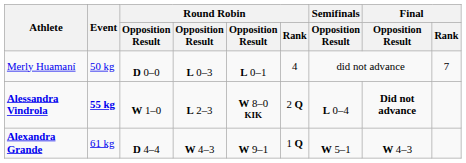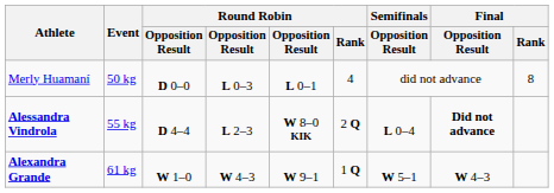 <table class="wikitable" border="1" style="font-size:90%">
 <tr>
 <th rowspan=2>Athlete</th>
 <th rowspan=2>Event</th>
 <th colspan=4>Round Robin</th>
 <th>Semifinals</th>
 <th colspan=2>Final</th>
 </tr>
 <tr style="font-size:95%">
 <th>Opposition<br>Result</th>
 <th>Opposition<br>Result</th>
 <th>Opposition<br>Result</th>
 <th>Rank</th>
 <th>Opposition<br>Result</th>
 <th>Opposition<br>Result</th>
 <th>Rank</th>
 </tr>
 <tr align=center>
 <td align=left><a href='#'>Merly Huamaní</a></td>
 <td align=left><a href='#'>50 kg</a></td>
 <td><br><strong>D</strong> 0–0</td>
 <td><br><strong>L</strong> 0–3</td>
 <td><br><strong>L</strong> 0–1</td>
 <td>4</td>
 <td colspan=2>did not advance</td>
-<td>7</td>
+<td>8</td>
 </tr>
 <tr align=center>
 <td align=left><strong><a href='#'>Alessandra Vindrola</a></strong></td>
-<td align=left><strong><a href='#'>55 kg</a></strong></td>
-<td><br><strong>W</strong> 1–0</td>
+<td align=left><a href='#'>55 kg</a></td>
+<td><br><strong>D</strong> 4–4</td>
 <td><br><strong>L</strong> 2–3</td>
 <td><br><strong>W</strong> 8–0 <sup><strong>KIK</strong></sup></td>
 <td>2 <strong>Q</strong></td>
 <td><br><strong>L</strong> 0–4</td>
 <td><strong>Did not advance</strong></td>
 <td></td>
 </tr>
 <tr align=center>
 <td align=left><strong><a href='#'>Alexandra Grande</a></strong></td>
 <td align=left><a href='#'>61 kg</a></td>
-<td><br><strong>D</strong> 4–4</td>
+<td><br><strong>W</strong> 1–0</td>
 <td><br><strong>W</strong> 4–3</td>
 <td><br><strong>W</strong> 9–1</td>
 <td>1 <strong>Q</strong></td>
 <td><br><strong>W</strong> 5–1</td>
 <td><br><strong>W</strong> 4–3</td>
 <td></td>
 </tr>
 </table>
